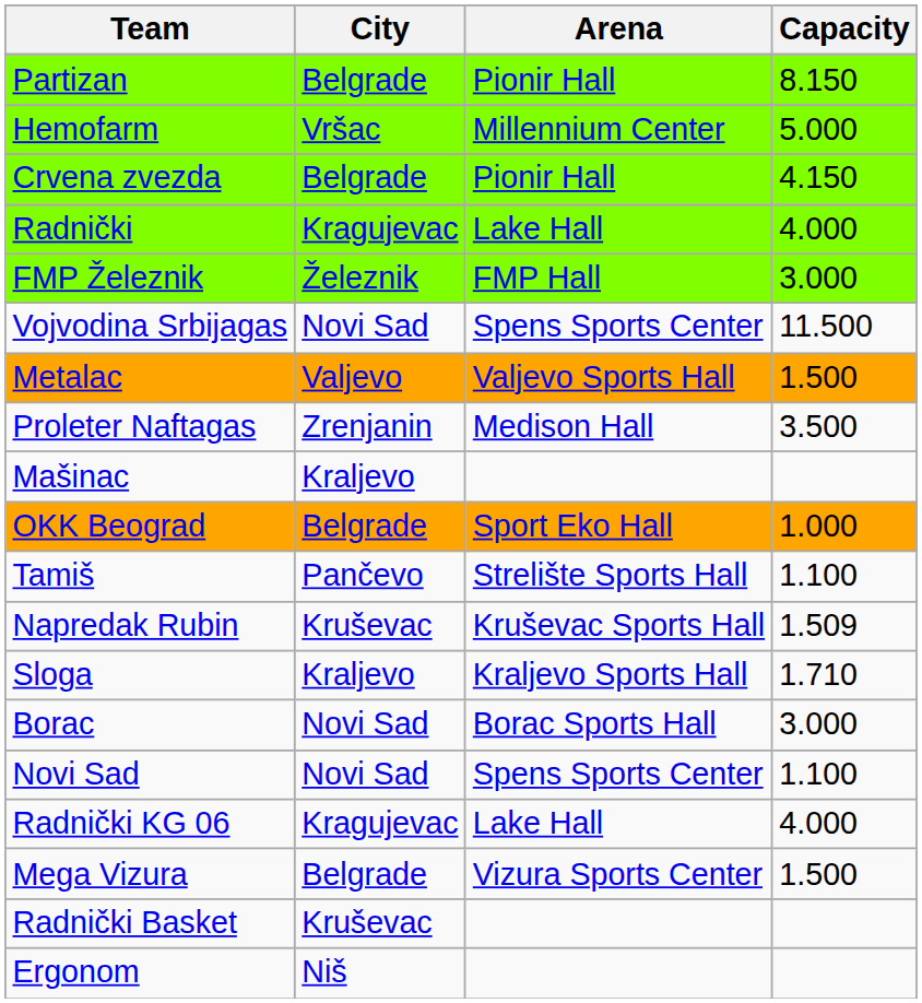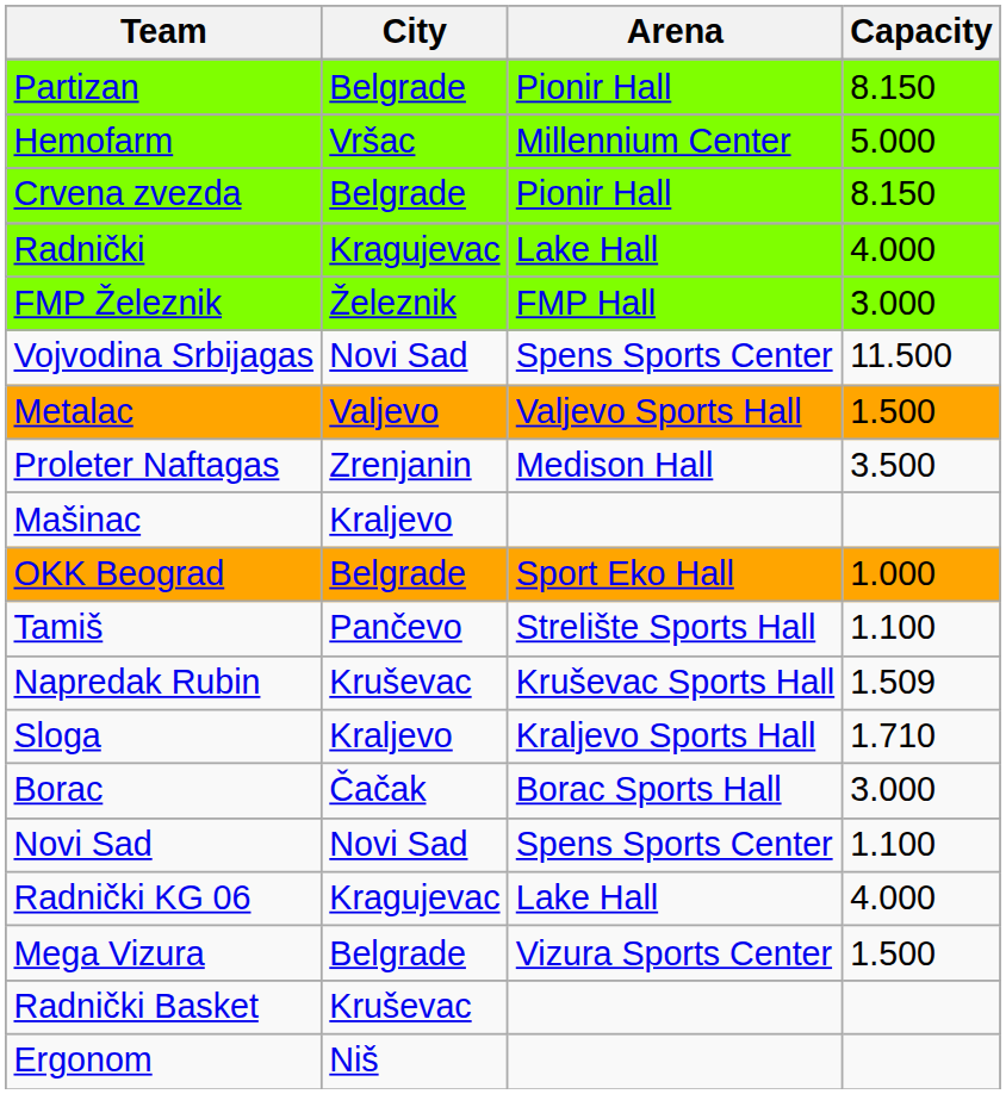 <table class="wikitable sortable">
 <tr>
 <th>Team</th>
 <th>City</th>
 <th>Arena</th>
 <th>Capacity</th>
 </tr>
 <tr>
 </tr>
 <tr bgcolor="#7fff00">
 <td><a href='#'>Partizan</a></td>
 <td><a href='#'>Belgrade</a></td>
 <td><a href='#'>Pionir Hall</a></td>
 <td>8.150</td>
 </tr>
 <tr>
 </tr>
 <tr bgcolor="#7fff00">
 <td><a href='#'>Hemofarm</a></td>
 <td><a href='#'>Vršac</a></td>
 <td><a href='#'>Millennium Center</a></td>
 <td>5.000</td>
 </tr>
 <tr>
 </tr>
 <tr bgcolor="#7fff00">
 <td><a href='#'>Crvena zvezda</a></td>
 <td><a href='#'>Belgrade</a></td>
 <td><a href='#'>Pionir Hall</a></td>
-<td>4.150</td>
+<td>8.150</td>
 </tr>
 <tr>
 </tr>
 <tr bgcolor="#7fff00">
 <td><a href='#'>Radnički</a></td>
 <td><a href='#'>Kragujevac</a></td>
 <td><a href='#'>Lake Hall</a></td>
 <td>4.000</td>
 </tr>
 <tr bgcolor="#7fff00">
 <td><a href='#'>FMP Železnik</a></td>
 <td><a href='#'>Železnik</a></td>
 <td><a href='#'>FMP Hall</a></td>
 <td>3.000</td>
 </tr>
 <tr>
 <td><a href='#'>Vojvodina Srbijagas</a></td>
 <td><a href='#'>Novi Sad</a></td>
 <td><a href='#'>Spens Sports Center</a></td>
 <td>11.500</td>
 </tr>
 <tr bgcolor=orange>
 <td><a href='#'>Metalac</a></td>
 <td><a href='#'>Valjevo</a></td>
 <td><a href='#'>Valjevo Sports Hall</a></td>
 <td>1.500</td>
 </tr>
 <tr>
 <td><a href='#'>Proleter Naftagas</a></td>
 <td><a href='#'>Zrenjanin</a></td>
 <td><a href='#'>Medison Hall</a></td>
 <td>3.500</td>
 </tr>
 <tr>
 <td><a href='#'>Mašinac</a></td>
 <td><a href='#'>Kraljevo</a></td>
 <td></td>
 <td></td>
 </tr>
 <tr bgcolor=orange>
 <td><a href='#'>OKK Beograd</a></td>
 <td><a href='#'>Belgrade</a></td>
 <td><a href='#'>Sport Eko Hall</a></td>
 <td>1.000</td>
 </tr>
 <tr>
 <td><a href='#'>Tamiš</a></td>
 <td><a href='#'>Pančevo</a></td>
 <td><a href='#'>Strelište Sports Hall</a></td>
 <td>1.100</td>
 </tr>
 <tr>
 <td><a href='#'>Napredak Rubin</a></td>
 <td><a href='#'>Kruševac</a></td>
 <td><a href='#'>Kruševac Sports Hall</a></td>
 <td>1.509</td>
 </tr>
 <tr>
 <td><a href='#'>Sloga</a></td>
 <td><a href='#'>Kraljevo</a></td>
 <td><a href='#'>Kraljevo Sports Hall</a></td>
 <td>1.710</td>
 </tr>
 <tr>
 <td><a href='#'>Borac</a></td>
-<td><a href='#'>Novi Sad</a></td>
+<td><a href='#'>Čačak</a></td>
 <td><a href='#'>Borac Sports Hall</a></td>
 <td>3.000</td>
 </tr>
 <tr>
 <td><a href='#'>Novi Sad</a></td>
 <td><a href='#'>Novi Sad</a></td>
 <td><a href='#'>Spens Sports Center</a></td>
 <td>1.100</td>
 </tr>
 <tr>
 <td><a href='#'>Radnički KG 06</a></td>
 <td><a href='#'>Kragujevac</a></td>
 <td><a href='#'>Lake Hall</a></td>
 <td>4.000</td>
 </tr>
 <tr>
 <td><a href='#'>Mega Vizura</a></td>
 <td><a href='#'>Belgrade</a></td>
 <td><a href='#'>Vizura Sports Center</a></td>
 <td>1.500</td>
 </tr>
 <tr>
 <td><a href='#'>Radnički Basket</a></td>
 <td><a href='#'>Kruševac</a></td>
 <td></td>
 <td></td>
 </tr>
 <tr>
 <td><a href='#'>Ergonom</a></td>
 <td><a href='#'>Niš</a></td>
 <td></td>
 <td></td>
 </tr>
 </table>
